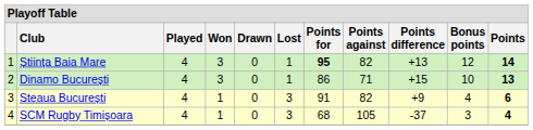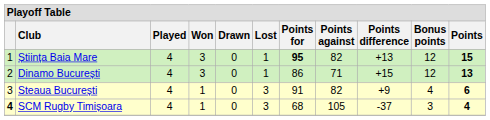 <table class="wikitable" style="float:left; margin-right:15px; text-align: centre;">
 <tr>
 <td colspan="11" bgcolor="#dddddd" cellpadding="0" cellspacing="0"><strong>Playoff Table</strong></td>
 </tr>
 <tr>
 <th bgcolor="#efefef" width="10"></th>
 <th bgcolor="#efefef" style="text-align:left" width="200">Club</th>
 <th bgcolor="#efefef" width="20">Played</th>
 <th bgcolor="#efefef" width="20">Won</th>
 <th bgcolor="#efefef" width="20">Drawn</th>
 <th bgcolor="#efefef" width="20">Lost</th>
 <th bgcolor="#efefef" width="20">Points for</th>
 <th bgcolor="#efefef" width="20">Points against</th>
 <th bgcolor="#efefef" width="20">Points difference</th>
 <th bgcolor="#efefef" width="20">Bonus points</th>
 <th bgcolor="#efefef" width="20">Points</th>
 </tr>
 <tr bgcolor=#d0f0c0 align=center>
 <td>1</td>
 <td align=left><a href='#'>Știința Baia Mare</a></td>
 <td>4</td>
 <td>3</td>
 <td>0</td>
 <td>1</td>
 <td><strong>95</strong></td>
 <td>82</td>
 <td>+13</td>
 <td>12</td>
-<td><strong>14</strong></td>
+<td><strong>15</strong></td>
 </tr>
 <tr bgcolor=#d0f0c0 align=center>
 <td>2</td>
 <td align=left><a href='#'>Dinamo București</a></td>
 <td>4</td>
 <td>3</td>
 <td>0</td>
 <td>1</td>
 <td>86</td>
 <td>71</td>
 <td>+15</td>
-<td>10</td>
+<td>12</td>
 <td><strong>13</strong></td>
 </tr>
 <tr bgcolor=#ffc align=center>
 <td>3</td>
 <td align=left><a href='#'>Steaua București</a></td>
 <td>4</td>
 <td>1</td>
 <td>0</td>
 <td>3</td>
 <td>91</td>
 <td>82</td>
 <td>+9</td>
 <td>4</td>
 <td><strong>6</strong></td>
 </tr>
 <tr bgcolor=#ffc  align=center>
-<td>4</td>
+<td><strong>4</strong></td>
 <td align=left><a href='#'>SCM Rugby Timișoara</a></td>
 <td>4</td>
 <td>1</td>
 <td>0</td>
 <td>3</td>
 <td>68</td>
 <td>105</td>
 <td>-37</td>
 <td>3</td>
 <td><strong>4</strong></td>
 </tr>
 <tr>
 </tr>
 </table>
